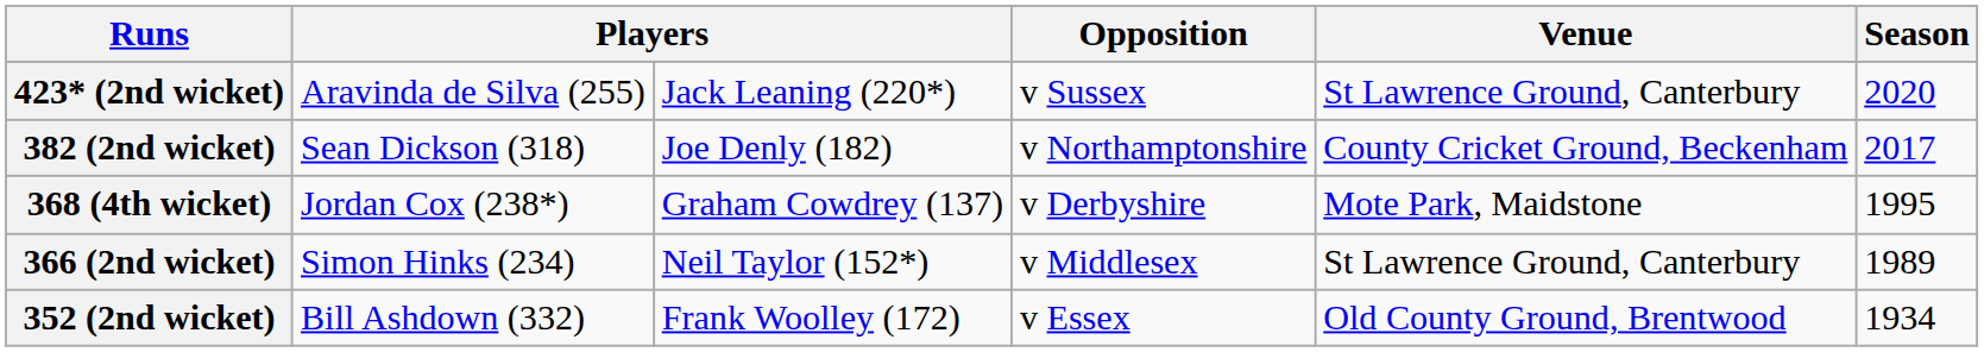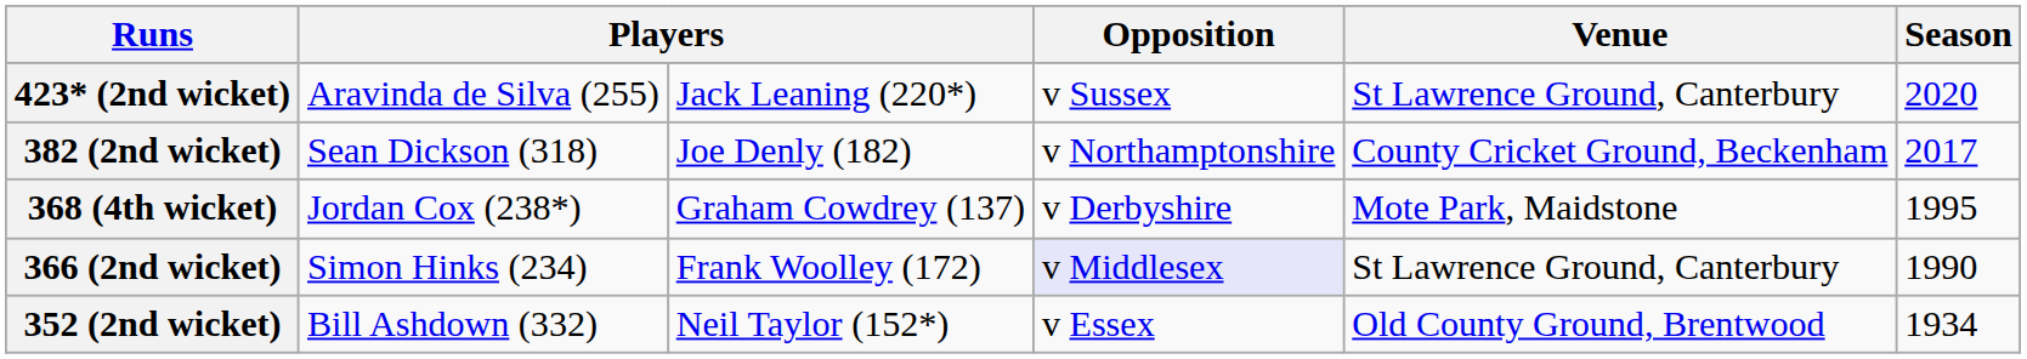 <table class="wikitable">
 <tr>
 <th><a href='#'>Runs</a></th>
 <th colspan="2">Players</th>
 <th>Opposition</th>
 <th>Venue</th>
 <th>Season</th>
 </tr>
 <tr>
 <th>423* (2nd wicket)</th>
 <td><a href='#'>Aravinda de Silva</a> (255)</td>
 <td><a href='#'>Jack Leaning</a> (220*)</td>
 <td>v <a href='#'>Sussex</a></td>
 <td><a href='#'>St Lawrence Ground</a>, Canterbury</td>
 <td><a href='#'>2020</a></td>
 </tr>
 <tr>
 <th>382 (2nd wicket)</th>
 <td><a href='#'>Sean Dickson</a> (318)</td>
 <td><a href='#'>Joe Denly</a> (182)</td>
 <td>v <a href='#'>Northamptonshire</a></td>
 <td><a href='#'>County Cricket Ground, Beckenham</a></td>
 <td><a href='#'>2017</a></td>
 </tr>
 <tr>
 <th>368 (4th wicket)</th>
 <td><a href='#'>Jordan Cox</a> (238*)</td>
 <td><a href='#'>Graham Cowdrey</a> (137)</td>
 <td>v <a href='#'>Derbyshire</a></td>
 <td><a href='#'>Mote Park</a>, Maidstone</td>
 <td>1995</td>
 </tr>
 <tr>
 <th>366 (2nd wicket)</th>
 <td><a href='#'>Simon Hinks</a> (234)</td>
-<td><a href='#'>Neil Taylor</a> (152*)</td>
-<td>v <a href='#'>Middlesex</a></td>
+<td><a href='#'>Frank Woolley</a> (172)</td>
+<td style="background: lavender;">v <a href='#'>Middlesex</a></td>
 <td>St Lawrence Ground, Canterbury</td>
-<td>1989</td>
+<td>1990</td>
 </tr>
 <tr>
 <th>352 (2nd wicket)</th>
 <td><a href='#'>Bill Ashdown</a> (332)</td>
-<td><a href='#'>Frank Woolley</a> (172)</td>
+<td><a href='#'>Neil Taylor</a> (152*)</td>
 <td>v <a href='#'>Essex</a></td>
 <td><a href='#'>Old County Ground, Brentwood</a></td>
 <td>1934</td>
 </tr>
 </table>
